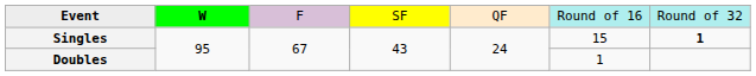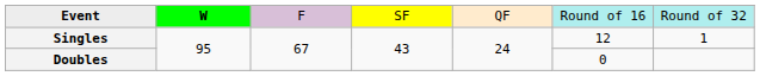 <table class=wikitable style=font-size:90%;text-align:center>
 <tr>
 <td style="width:130px; background:#ededed;"><strong>Event</strong></td>
 <td style="width:80px; background:lime;"><strong>W</strong></td>
 <td style="width:85px; background:thistle;">F</td>
 <td style="width:85px; background:#ff0;">SF</td>
 <td style="width:85px; background:#ffebcd;">QF</td>
 <td style="width:85px; background:#afeeee;">Round of 16</td>
 <td style="width:85px; background:#afeeee;">Round of 32</td>
 </tr>
 <tr>
 <th style="background:#f3f3f3;">Singles</th>
 <td rowspan=2>95</td>
 <td rowspan=2>67</td>
 <td rowspan=2>43</td>
 <td rowspan=2>24</td>
-<td>15</td>
-<td><strong>1</strong></td>
+<td>12</td>
+<td>1</td>
 </tr>
 <tr>
 <th style="background:#f3f3f3;">Doubles</th>
-<td>1</td>
+<td>0</td>
 <td></td>
 </tr>
 </table>
